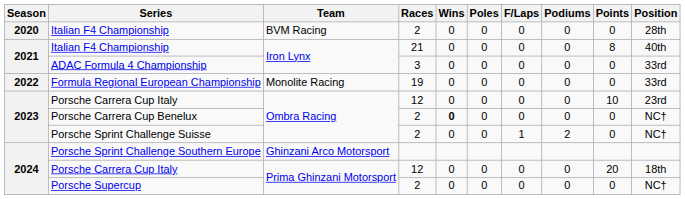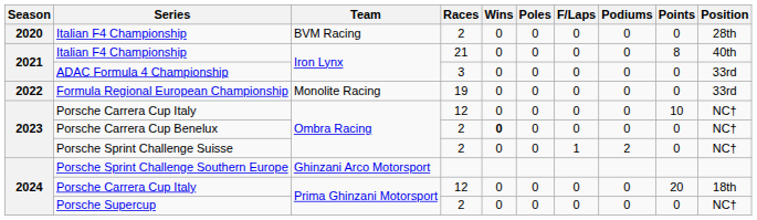 <table class="wikitable" style="font-size: 90%; text-align:center">
 <tr>
 <th>Season</th>
 <th>Series</th>
 <th>Team</th>
 <th>Races</th>
 <th>Wins</th>
 <th>Poles</th>
 <th>F/Laps</th>
 <th>Podiums</th>
 <th>Points</th>
 <th>Position</th>
 </tr>
 <tr>
 <th>2020</th>
 <td align="left"><a href='#'>Italian F4 Championship</a></td>
 <td align="left">BVM Racing</td>
 <td>2</td>
 <td>0</td>
 <td>0</td>
 <td>0</td>
 <td>0</td>
 <td>0</td>
 <td>28th</td>
 </tr>
 <tr>
 <th rowspan="2">2021</th>
 <td align="left"><a href='#'>Italian F4 Championship</a></td>
 <td rowspan="2" align="left"><a href='#'>Iron Lynx</a></td>
 <td>21</td>
 <td>0</td>
 <td>0</td>
 <td>0</td>
 <td>0</td>
 <td>8</td>
 <td>40th</td>
 </tr>
 <tr>
 <td align="left"><a href='#'>ADAC Formula 4 Championship</a></td>
 <td>3</td>
 <td>0</td>
 <td>0</td>
 <td>0</td>
 <td>0</td>
 <td>0</td>
 <td>33rd</td>
 </tr>
 <tr>
 <th>2022</th>
 <td align="left"><a href='#'>Formula Regional European Championship</a></td>
 <td align="left">Monolite Racing</td>
 <td>19</td>
 <td>0</td>
 <td>0</td>
 <td>0</td>
 <td>0</td>
 <td>0</td>
 <td>33rd</td>
 </tr>
 <tr>
 <th rowspan="3">2023</th>
 <td align=left>Porsche Carrera Cup Italy</td>
 <td rowspan="3" align="left"><a href='#'>Ombra Racing</a></td>
 <td>12</td>
 <td>0</td>
 <td>0</td>
 <td>0</td>
 <td>0</td>
 <td>10</td>
-<td>23rd</td>
+<td>NC†</td>
 </tr>
 <tr>
 <td align="left">Porsche Carrera Cup Benelux</td>
 <td>2</td>
 <td><strong>0</strong></td>
 <td>0</td>
 <td>0</td>
 <td>0</td>
 <td>0</td>
 <td>NC†</td>
 </tr>
 <tr>
 <td align=left>Porsche Sprint Challenge Suisse</td>
 <td>2</td>
 <td>0</td>
 <td>0</td>
 <td>1</td>
 <td>2</td>
 <td>0</td>
 <td>NC†</td>
 </tr>
 <tr>
 <th rowspan="3">2024</th>
 <td align=left><a href='#'>Porsche Sprint Challenge Southern Europe</a></td>
 <td align=left><a href='#'>Ghinzani Arco Motorsport</a></td>
 <td></td>
 <td></td>
 <td></td>
 <td></td>
 <td></td>
 <td></td>
 <td></td>
 </tr>
 <tr>
 <td align=left><a href='#'>Porsche Carrera Cup Italy</a></td>
 <td rowspan="2" align="left"><a href='#'>Prima Ghinzani Motorsport</a></td>
 <td>12</td>
 <td>0</td>
 <td>0</td>
 <td>0</td>
 <td>0</td>
 <td>20</td>
 <td>18th</td>
 </tr>
 <tr>
 <td align=left><a href='#'>Porsche Supercup</a></td>
 <td>2</td>
 <td>0</td>
 <td>0</td>
 <td>0</td>
 <td>0</td>
 <td>0</td>
 <td>NC†</td>
 </tr>
 </table>
